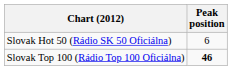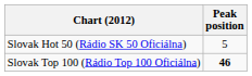 <table class="wikitable sortable">
 <tr>
 <th>Chart (2012)</th>
 <th>Peak<br>position</th>
 </tr>
 <tr>
 <td>Slovak Hot 50 (<a href='#'>Rádio SK 50 Oficiálna</a>)</td>
-<td align="center">6</td>
+<td align="center">5</td>
 </tr>
 <tr>
 <td>Slovak Top 100 (<a href='#'>Rádio Top 100 Oficiálna</a>)</td>
 <td align="center"><strong>46</strong></td>
 </tr>
 </table>
